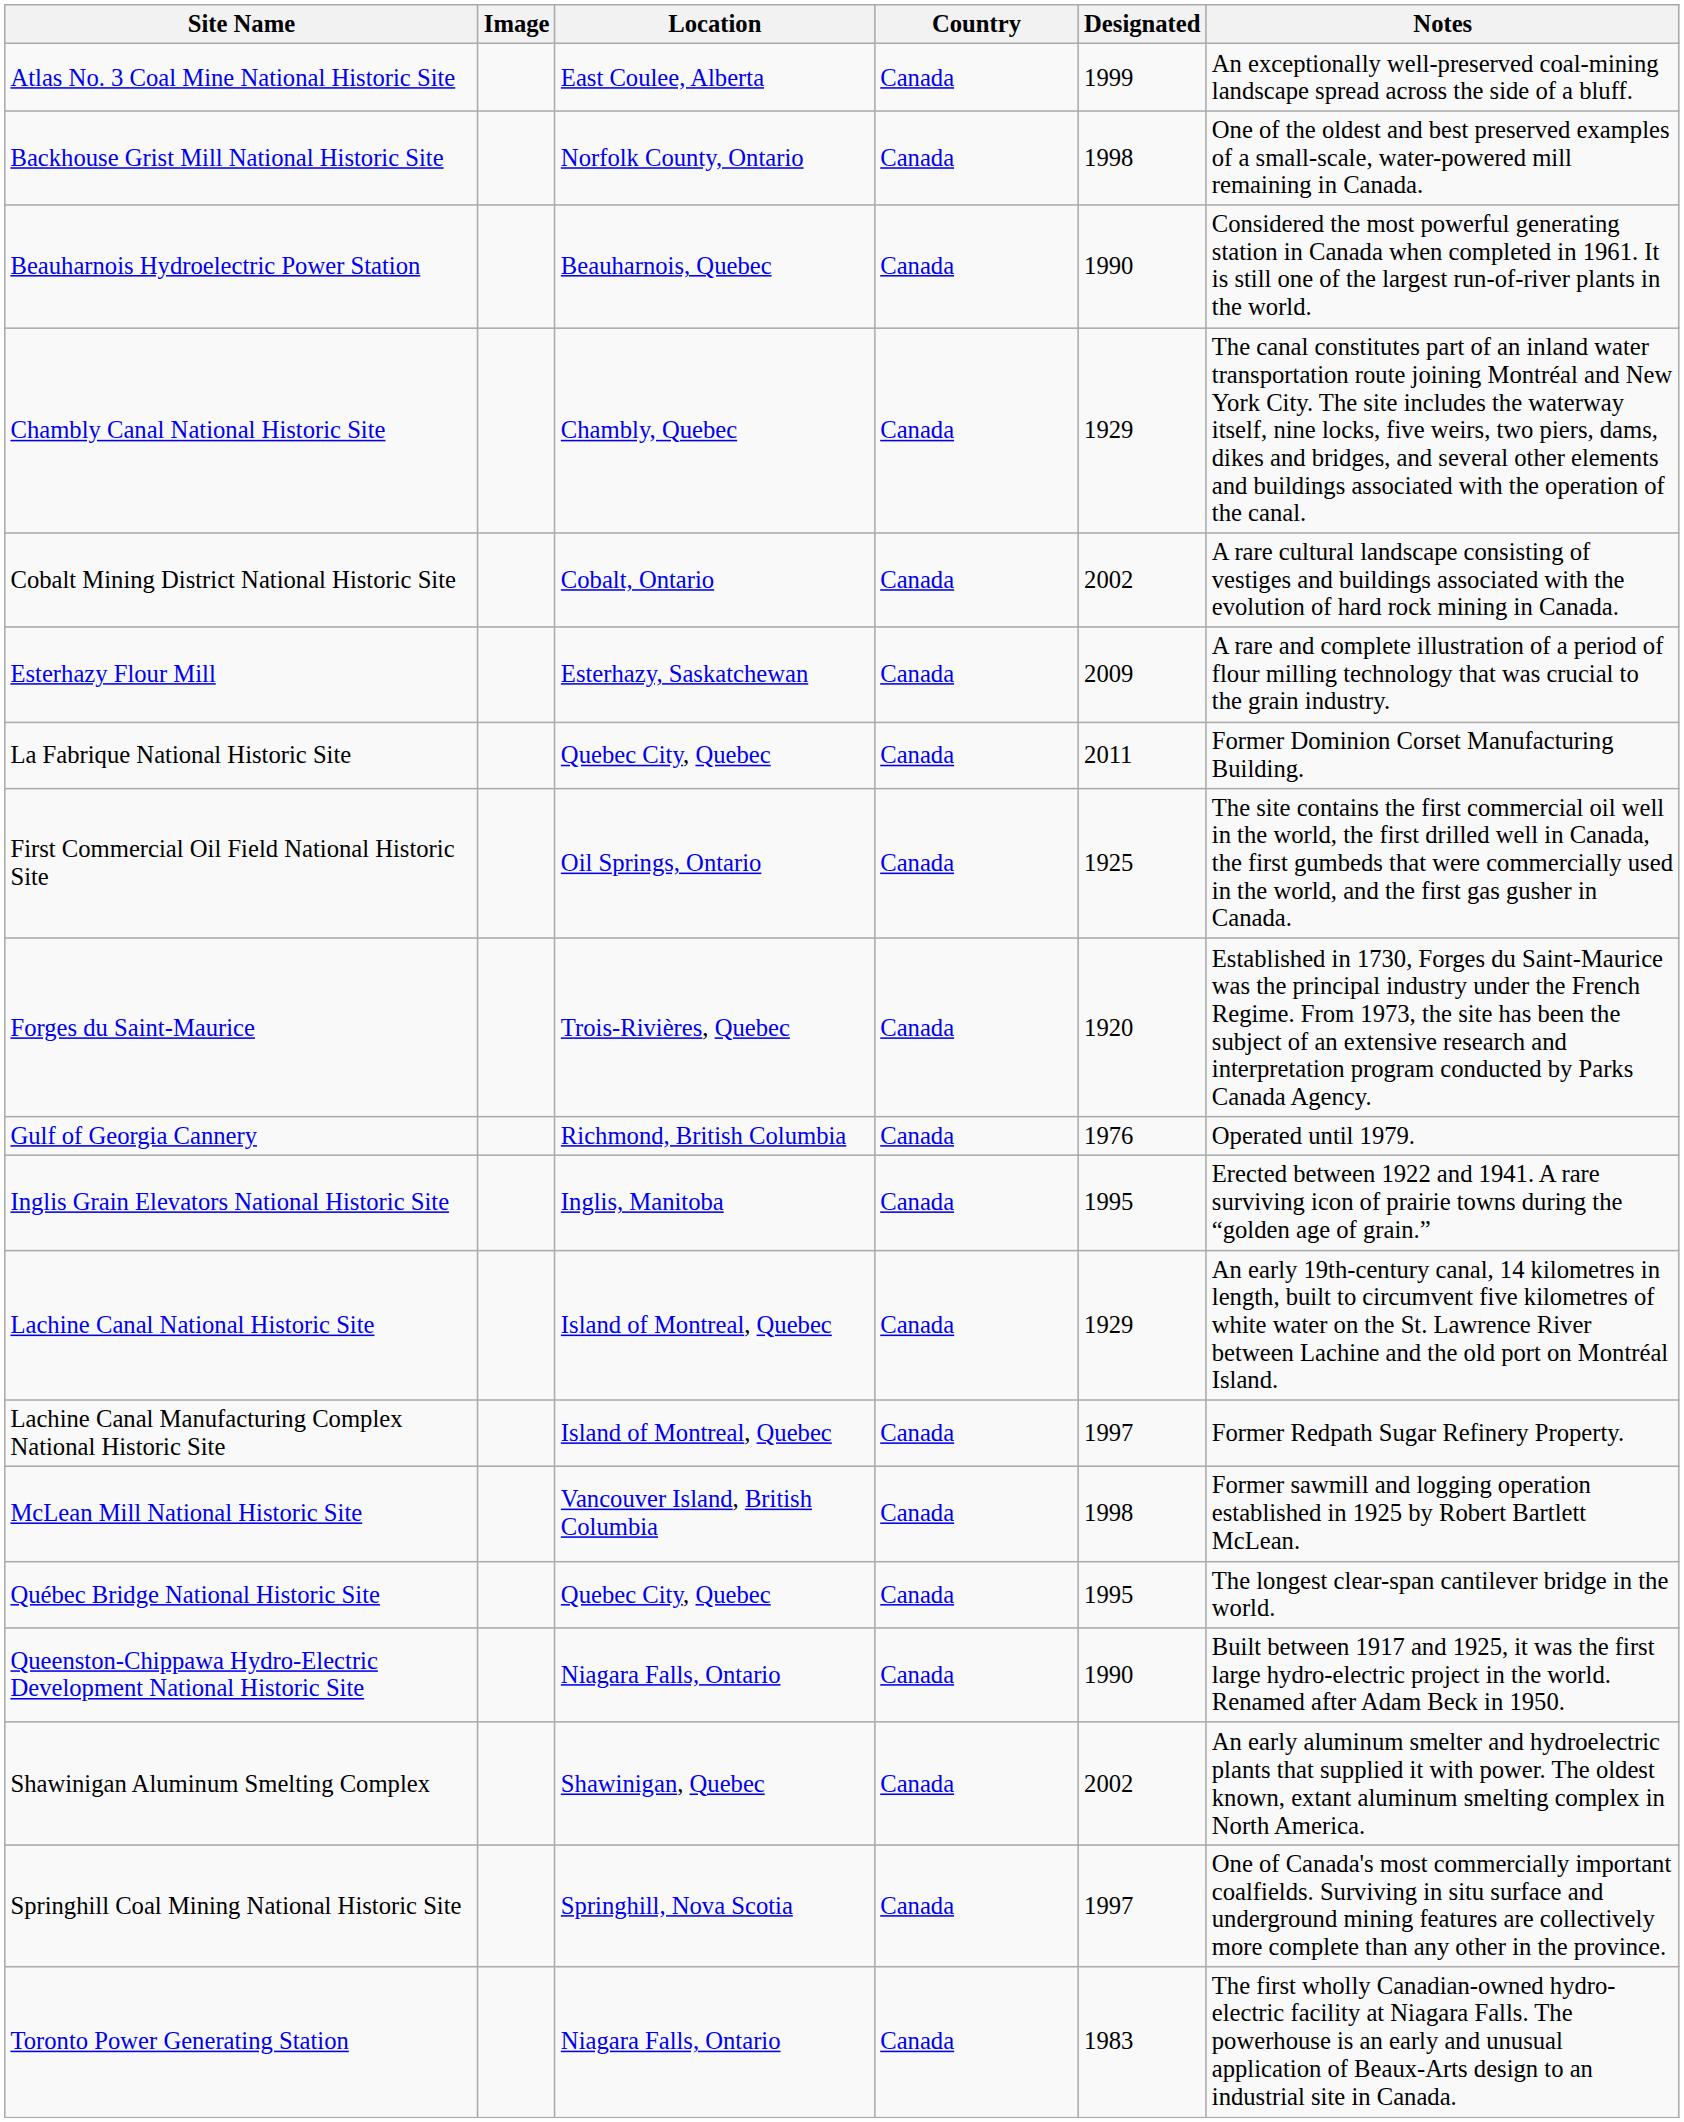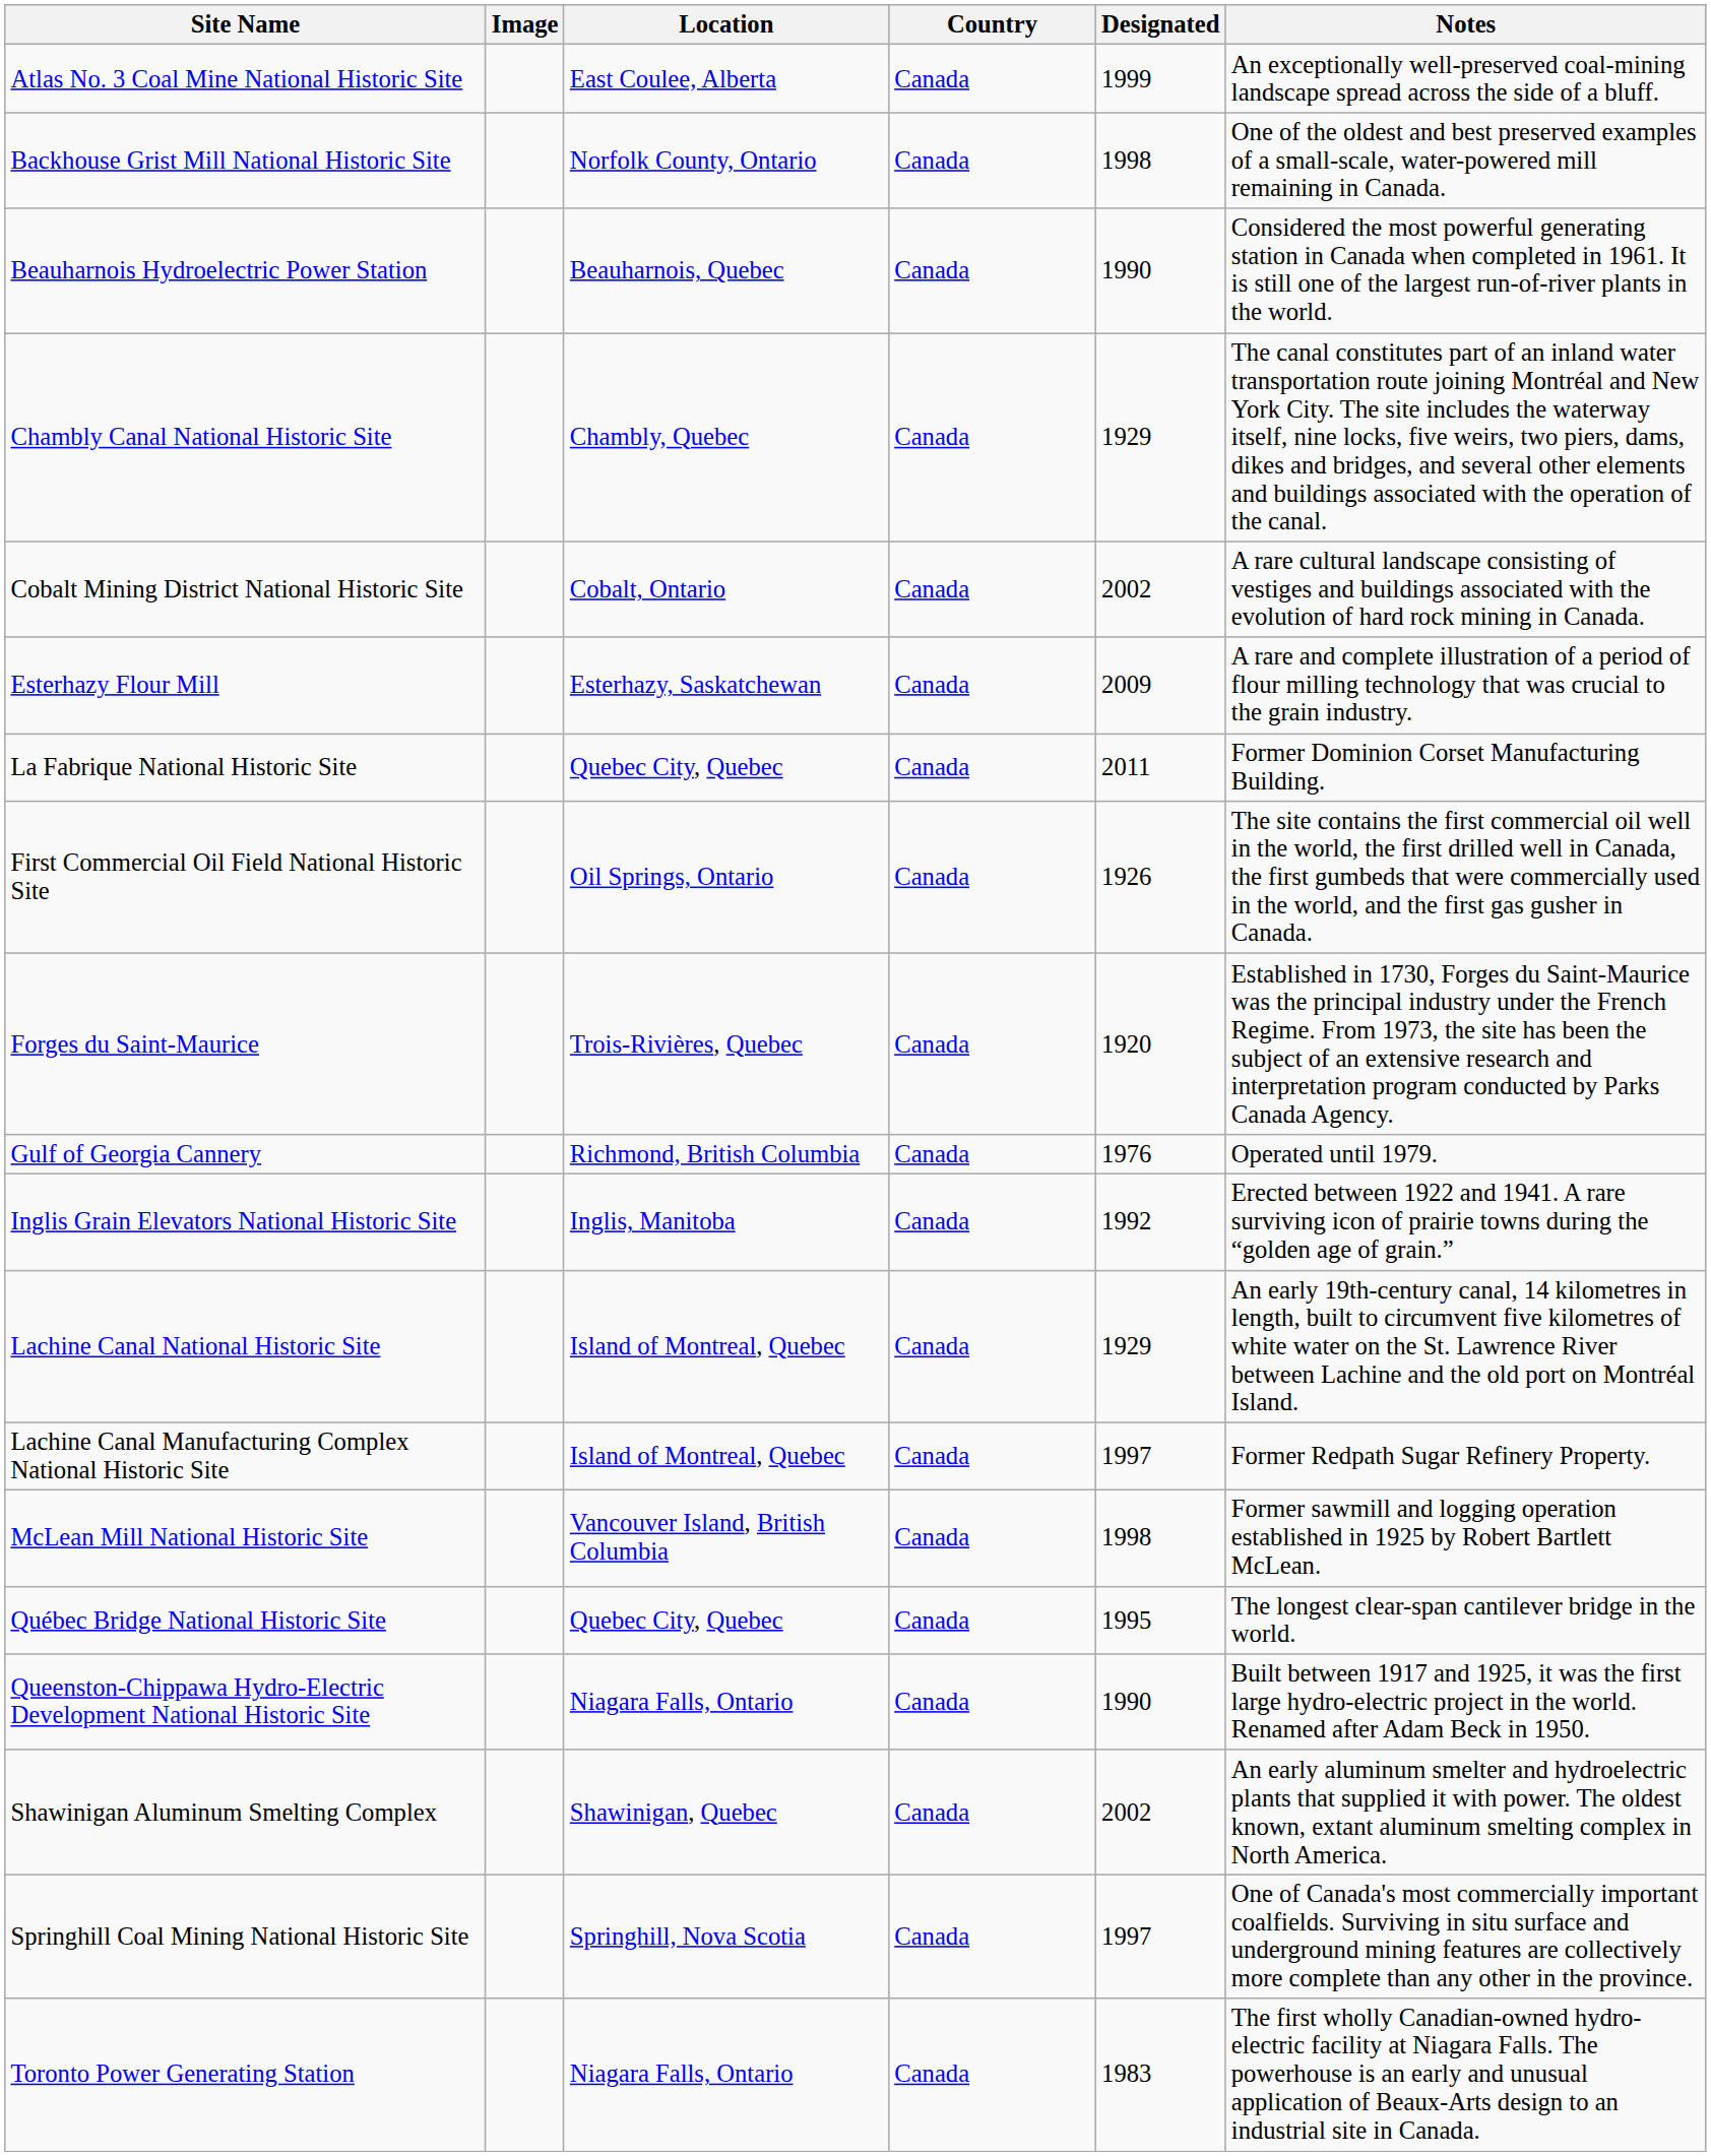 <table class="wikitable" border="1">
 <tr>
 <th scope="col" width="300">Site Name</th>
 <th>Image</th>
 <th scope="col" width="200">Location</th>
 <th scope="col" width="125">Country</th>
 <th>Designated</th>
 <th scope="col" width="300">Notes</th>
 </tr>
 <tr>
 <td><a href='#'>Atlas No. 3 Coal Mine National Historic Site</a></td>
 <td></td>
 <td><a href='#'>East Coulee, Alberta</a></td>
 <td><a href='#'>Canada</a></td>
 <td>1999</td>
 <td>An exceptionally well-preserved coal-mining landscape spread across the side of a bluff.</td>
 </tr>
 <tr>
 <td><a href='#'>Backhouse Grist Mill National Historic Site</a></td>
 <td></td>
 <td><a href='#'>Norfolk County, Ontario</a></td>
 <td><a href='#'>Canada</a></td>
 <td>1998</td>
 <td>One of the oldest and best preserved examples of a small-scale, water-powered mill remaining in Canada.</td>
 </tr>
 <tr>
 <td><a href='#'>Beauharnois Hydroelectric Power Station</a></td>
 <td></td>
 <td><a href='#'>Beauharnois, Quebec</a></td>
 <td><a href='#'>Canada</a></td>
 <td>1990</td>
 <td>Considered the most powerful generating station in Canada when completed in 1961. It is still one of the largest run-of-river plants in the world.</td>
 </tr>
 <tr>
 <td><a href='#'>Chambly Canal National Historic Site</a></td>
 <td></td>
 <td><a href='#'>Chambly, Quebec</a></td>
 <td><a href='#'>Canada</a></td>
 <td>1929</td>
 <td>The canal constitutes part of an inland water transportation route joining Montréal and New York City. The site includes the waterway itself, nine locks, five weirs, two piers, dams, dikes and bridges, and several other elements and buildings associated with the operation of the canal.</td>
 </tr>
 <tr>
 <td>Cobalt Mining District National Historic Site</td>
 <td></td>
 <td><a href='#'>Cobalt, Ontario</a></td>
 <td><a href='#'>Canada</a></td>
 <td>2002</td>
 <td>A rare cultural landscape consisting of vestiges and buildings associated with the evolution of hard rock mining in Canada.</td>
 </tr>
 <tr>
 <td><a href='#'>Esterhazy Flour Mill</a></td>
 <td></td>
 <td><a href='#'>Esterhazy, Saskatchewan</a></td>
 <td><a href='#'>Canada</a></td>
 <td>2009</td>
 <td>A rare and complete illustration of a period of flour milling technology that was crucial to the grain industry.</td>
 </tr>
 <tr>
 <td>La Fabrique National Historic Site</td>
 <td></td>
 <td><a href='#'>Quebec City</a>, <a href='#'>Quebec</a></td>
 <td><a href='#'>Canada</a></td>
 <td>2011</td>
 <td>Former Dominion Corset Manufacturing Building.</td>
 </tr>
 <tr>
 <td>First Commercial Oil Field National Historic Site</td>
 <td></td>
 <td><a href='#'>Oil Springs, Ontario</a></td>
 <td><a href='#'>Canada</a></td>
-<td>1925</td>
+<td>1926</td>
 <td>The site contains the first commercial oil well in the world, the first drilled well in Canada, the first gumbeds that were commercially used in the world, and the first gas gusher in Canada.</td>
 </tr>
 <tr>
 <td><a href='#'>Forges du Saint-Maurice</a></td>
 <td></td>
 <td><a href='#'>Trois-Rivières</a>, <a href='#'>Quebec</a></td>
 <td><a href='#'>Canada</a></td>
 <td>1920</td>
 <td>Established in 1730, Forges du Saint-Maurice was the principal industry under the French Regime. From 1973, the site has been the subject of an extensive research and interpretation program conducted by Parks Canada Agency.</td>
 </tr>
 <tr>
 <td><a href='#'>Gulf of Georgia Cannery</a></td>
 <td></td>
 <td><a href='#'>Richmond, British Columbia</a></td>
 <td><a href='#'>Canada</a></td>
 <td>1976</td>
 <td>Operated until 1979.</td>
 </tr>
 <tr>
 <td><a href='#'>Inglis Grain Elevators National Historic Site</a></td>
 <td></td>
 <td><a href='#'>Inglis, Manitoba</a></td>
 <td><a href='#'>Canada</a></td>
-<td>1995</td>
+<td>1992</td>
 <td>Erected between 1922 and 1941. A rare surviving icon of prairie towns during the “golden age of grain.”</td>
 </tr>
 <tr>
 <td><a href='#'>Lachine Canal National Historic Site</a></td>
 <td></td>
 <td><a href='#'>Island of Montreal</a>, <a href='#'>Quebec</a></td>
 <td><a href='#'>Canada</a></td>
 <td>1929</td>
 <td>An early 19th-century canal, 14 kilometres in length, built to circumvent five kilometres of white water on the St. Lawrence River between Lachine and the old port on Montréal Island.</td>
 </tr>
 <tr>
 <td>Lachine Canal Manufacturing Complex National Historic Site</td>
 <td></td>
 <td><a href='#'>Island of Montreal</a>, <a href='#'>Quebec</a></td>
 <td><a href='#'>Canada</a></td>
 <td>1997</td>
 <td>Former Redpath Sugar Refinery Property.</td>
 </tr>
 <tr>
 <td><a href='#'>McLean Mill National Historic Site</a></td>
 <td></td>
 <td><a href='#'>Vancouver Island</a>, <a href='#'>British Columbia</a></td>
 <td><a href='#'>Canada</a></td>
 <td>1998</td>
 <td>Former sawmill and logging operation established in 1925 by Robert Bartlett McLean.</td>
 </tr>
 <tr>
 <td><a href='#'>Québec Bridge National Historic Site</a></td>
 <td></td>
 <td><a href='#'>Quebec City</a>, <a href='#'>Quebec</a></td>
 <td><a href='#'>Canada</a></td>
 <td>1995</td>
 <td>The longest clear-span cantilever bridge in the world.</td>
 </tr>
 <tr>
 <td><a href='#'>Queenston-Chippawa Hydro-Electric Development National Historic Site</a></td>
 <td></td>
 <td><a href='#'>Niagara Falls, Ontario</a></td>
 <td><a href='#'>Canada</a></td>
 <td>1990</td>
 <td>Built between 1917 and 1925, it was the first large hydro-electric project in the world. Renamed after Adam Beck in 1950.</td>
 </tr>
 <tr>
 <td>Shawinigan Aluminum Smelting Complex</td>
 <td></td>
 <td><a href='#'>Shawinigan</a>, <a href='#'>Quebec</a></td>
 <td><a href='#'>Canada</a></td>
 <td>2002</td>
 <td>An early aluminum smelter and hydroelectric plants that supplied it with power. The oldest known, extant aluminum smelting complex in North America.</td>
 </tr>
 <tr>
 <td>Springhill Coal Mining National Historic Site</td>
 <td></td>
 <td><a href='#'>Springhill, Nova Scotia</a></td>
 <td><a href='#'>Canada</a></td>
 <td>1997</td>
 <td>One of Canada's most commercially important coalfields. Surviving in situ surface and underground mining features are collectively more complete than any other in the province.</td>
 </tr>
 <tr>
 <td><a href='#'>Toronto Power Generating Station</a></td>
 <td></td>
 <td><a href='#'>Niagara Falls, Ontario</a></td>
 <td><a href='#'>Canada</a></td>
 <td>1983</td>
 <td>The first wholly Canadian-owned hydro-electric facility at Niagara Falls. The powerhouse is an early and unusual application of Beaux-Arts design to an industrial site in Canada.</td>
 </tr>
 </table>
